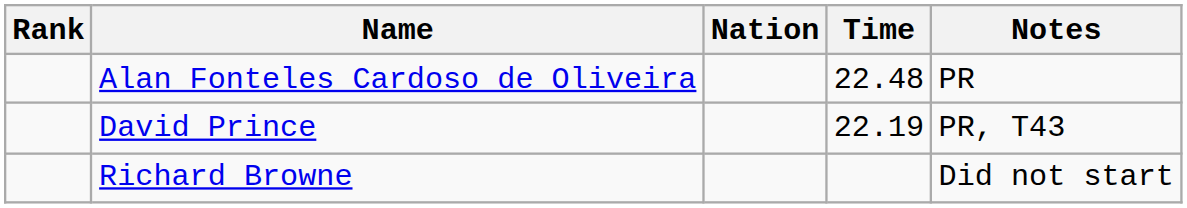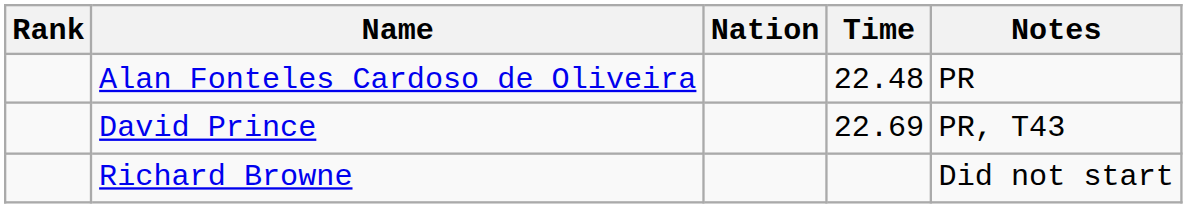 <table class="wikitable sortable">
 <tr>
 <th>Rank</th>
 <th>Name</th>
 <th>Nation</th>
 <th>Time</th>
 <th>Notes</th>
 </tr>
 <tr>
 <td></td>
 <td><a href='#'>Alan Fonteles Cardoso de Oliveira</a></td>
 <td></td>
 <td>22.48</td>
 <td>PR</td>
 </tr>
 <tr>
 <td></td>
 <td><a href='#'>David Prince</a></td>
 <td></td>
-<td>22.19</td>
+<td>22.69</td>
 <td>PR, T43</td>
 </tr>
 <tr>
 <td></td>
 <td><a href='#'>Richard Browne</a></td>
 <td></td>
 <td></td>
 <td>Did not start</td>
 </tr>
 </table>
